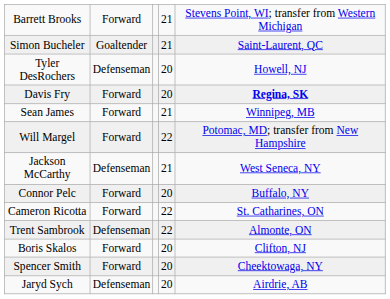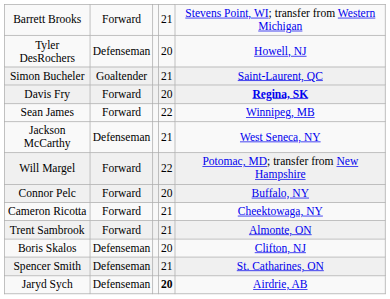 <table class="wikitable" width="60%">
 <tr align="center" bgcolor="">
 <td>Barrett Brooks</td>
 <td>Forward</td>
 <td></td>
 <td>21</td>
 <td><a href='#'>Stevens Point, WI</a>; transfer from <a href='#'>Western Michigan</a></td>
 </tr>
+<tr align="center" bgcolor="">
+<td>Tyler DesRochers</td>
+<td>Defenseman</td>
+<td></td>
+<td>20</td>
+<td><a href='#'>Howell, NJ</a></td>
+</tr>
 <tr align="center" bgcolor="f0f0f0">
 <td>Simon Bucheler</td>
 <td>Goaltender</td>
 <td></td>
 <td>21</td>
 <td><a href='#'>Saint-Laurent, QC</a></td>
-</tr>
-<tr align="center" bgcolor="">
-<td>Tyler DesRochers</td>
-<td>Defenseman</td>
-<td></td>
-<td>20</td>
-<td><a href='#'>Howell, NJ</a></td>
 </tr>
 <tr align="center" bgcolor="f0f0f0">
 <td>Davis Fry</td>
 <td>Forward</td>
 <td></td>
 <td>20</td>
 <td><strong><a href='#'>Regina, SK</a></strong></td>
 </tr>
 <tr align="center" bgcolor="">
 <td>Sean James</td>
 <td>Forward</td>
 <td></td>
+<td>22</td>
+<td><a href='#'>Winnipeg, MB</a></td>
+</tr>
+<tr align="center" bgcolor="">
+<td>Jackson McCarthy</td>
+<td>Defenseman</td>
+<td></td>
 <td>21</td>
-<td><a href='#'>Winnipeg, MB</a></td>
+<td><a href='#'>West Seneca, NY</a></td>
 </tr>
 <tr align="center" bgcolor="f0f0f0">
 <td>Will Margel</td>
 <td>Forward</td>
 <td></td>
 <td>22</td>
 <td><a href='#'>Potomac, MD</a>; transfer from <a href='#'>New Hampshire</a></td>
-</tr>
-<tr align="center" bgcolor="">
-<td>Jackson McCarthy</td>
-<td>Defenseman</td>
-<td></td>
-<td>21</td>
-<td><a href='#'>West Seneca, NY</a></td>
 </tr>
 <tr align="center" bgcolor="f0f0f0">
 <td>Connor Pelc</td>
 <td>Forward</td>
 <td></td>
 <td>20</td>
 <td><a href='#'>Buffalo, NY</a></td>
 </tr>
 <tr align="center" bgcolor="">
 <td>Cameron Ricotta</td>
 <td>Forward</td>
 <td></td>
-<td>22</td>
-<td><a href='#'>St. Catharines, ON</a></td>
+<td>21</td>
+<td><a href='#'>Cheektowaga, NY</a></td>
 </tr>
 <tr align="center" bgcolor="f0f0f0">
 <td>Trent Sambrook</td>
-<td>Defenseman</td>
+<td>Forward</td>
 <td></td>
-<td>22</td>
+<td>21</td>
 <td><a href='#'>Almonte, ON</a></td>
 </tr>
 <tr align="center" bgcolor="">
 <td>Boris Skalos</td>
-<td>Forward</td>
+<td>Defenseman</td>
 <td></td>
 <td>20</td>
 <td><a href='#'>Clifton, NJ</a></td>
 </tr>
 <tr align="center" bgcolor="f0f0f0">
 <td>Spencer Smith</td>
-<td>Forward</td>
+<td>Defenseman</td>
 <td></td>
-<td>20</td>
-<td><a href='#'>Cheektowaga, NY</a></td>
+<td>21</td>
+<td><a href='#'>St. Catharines, ON</a></td>
 </tr>
 <tr align="center" bgcolor="">
 <td>Jaryd Sych</td>
 <td>Defenseman</td>
 <td></td>
-<td>20</td>
+<td><strong>20</strong></td>
 <td><a href='#'>Airdrie, AB</a></td>
 </tr>
 </table>
